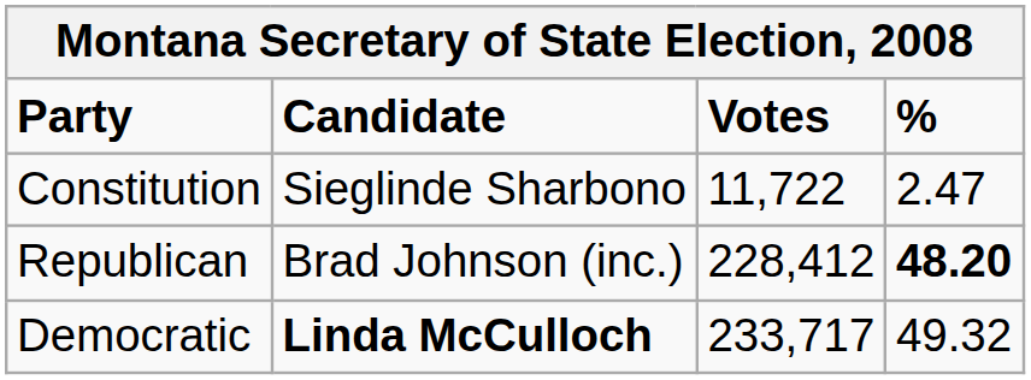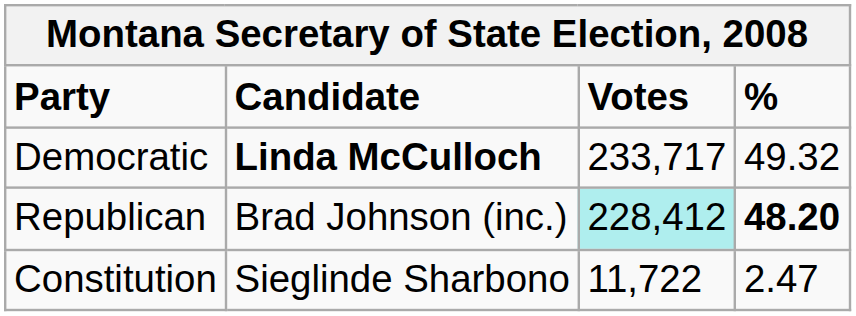 <table class="wikitable">
 <tr>
 <th colspan="4">Montana Secretary of State Election, 2008</th>
 </tr>
 <tr>
 <td><strong>Party</strong></td>
 <td><strong>Candidate</strong></td>
 <td><strong>Votes</strong></td>
 <td><strong>%</strong></td>
 </tr>
 <tr>
+<td>Democratic</td>
+<td><strong>Linda McCulloch</strong></td>
+<td>233,717</td>
+<td>49.32</td>
+</tr>
+<tr>
+<td>Republican</td>
+<td>Brad Johnson (inc.)</td>
+<td style="background: paleturquoise;">228,412</td>
+<td><strong>48.20</strong></td>
+</tr>
+<tr>
 <td>Constitution</td>
 <td>Sieglinde Sharbono</td>
 <td>11,722</td>
 <td>2.47</td>
 </tr>
-<tr>
-<td>Republican</td>
-<td>Brad Johnson (inc.)</td>
-<td>228,412</td>
-<td><strong>48.20</strong></td>
-</tr>
-<tr>
-<td>Democratic</td>
-<td><strong>Linda McCulloch</strong></td>
-<td>233,717</td>
-<td>49.32</td>
-</tr>
 </table>
